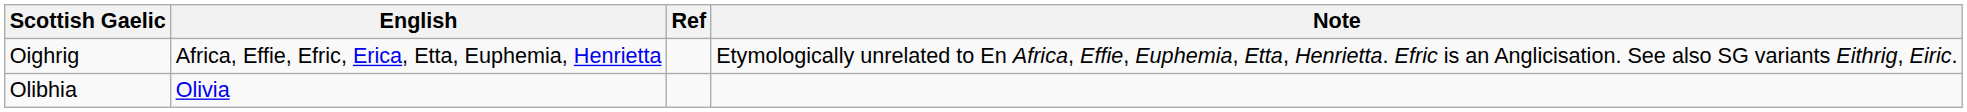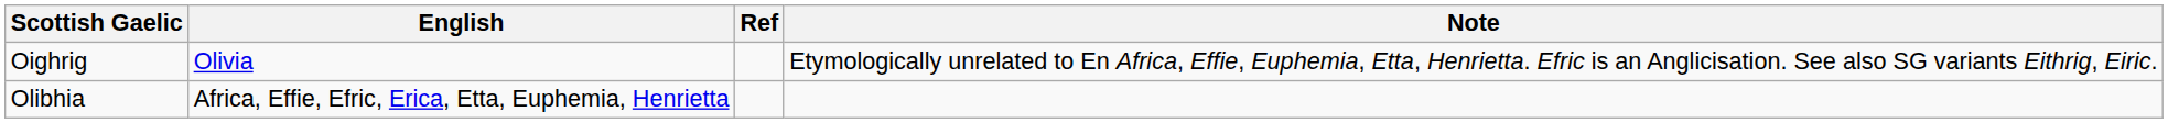 <table class="wikitable sortable">
 <tr>
 <th><strong>Scottish Gaelic</strong></th>
 <th><strong>English</strong></th>
 <th><strong>Ref</strong></th>
 <th><strong>Note</strong></th>
 </tr>
 <tr>
 <td>Oighrig</td>
-<td>Africa, Effie, Efric, <a href='#'>Erica</a>, Etta, Euphemia, <a href='#'>Henrietta</a></td>
+<td><a href='#'>Olivia</a></td>
 <td></td>
 <td>Etymologically unrelated to En <em>Africa</em>, <em>Effie</em>, <em>Euphemia</em>, <em>Etta</em>, <em>Henrietta</em>. <em>Efric</em> is an Anglicisation. See also SG variants <em>Eithrig</em>, <em>Eiric</em>.</td>
 </tr>
 <tr>
 <td>Olibhia</td>
-<td><a href='#'>Olivia</a></td>
+<td>Africa, Effie, Efric, <a href='#'>Erica</a>, Etta, Euphemia, <a href='#'>Henrietta</a></td>
 <td></td>
 <td></td>
 </tr>
 </table>
